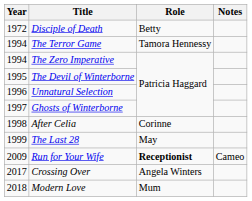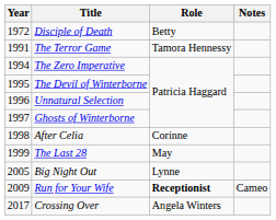 <table class="wikitable sortable">
 <tr>
 <th>Year</th>
 <th>Title</th>
 <th>Role</th>
 <th>Notes</th>
 </tr>
 <tr>
 <td>1972</td>
 <td><em><a href='#'>Disciple of Death</a></em></td>
 <td>Betty</td>
 <td></td>
 </tr>
 <tr>
-<td>1994</td>
+<td>1991</td>
 <td><em><a href='#'>The Terror Game</a></em></td>
 <td>Tamora Hennessy</td>
 <td></td>
 </tr>
 <tr>
 <td>1994</td>
 <td><em><a href='#'>The Zero Imperative</a></em></td>
 <td rowspan=4>Patricia Haggard</td>
 <td></td>
 </tr>
 <tr>
 <td>1995</td>
 <td><em><a href='#'>The Devil of Winterborne</a></em></td>
 <td></td>
 </tr>
 <tr>
 <td>1996</td>
 <td><em><a href='#'>Unnatural Selection</a></em></td>
 <td></td>
 </tr>
 <tr>
 <td>1997</td>
 <td><em><a href='#'>Ghosts of Winterborne</a></em></td>
 <td></td>
 </tr>
 <tr>
 <td>1998</td>
 <td><em>After Celia</em></td>
 <td>Corinne</td>
 <td></td>
 </tr>
 <tr>
 <td>1999</td>
 <td><em><a href='#'>The Last 28</a></em></td>
 <td>May</td>
 <td></td>
 </tr>
 <tr>
+<td>2005</td>
+<td><em>Big Night Out</em></td>
+<td>Lynne</td>
+<td></td>
+</tr>
+<tr>
 <td>2009</td>
 <td><em><a href='#'>Run for Your Wife</a></em></td>
 <td><strong>Receptionist</strong></td>
 <td>Cameo</td>
 </tr>
 <tr>
 <td>2017</td>
 <td><em>Crossing Over</em></td>
 <td>Angela Winters</td>
 <td></td>
 </tr>
-<tr>
-<td>2018</td>
-<td><em>Modern Love</em></td>
-<td>Mum</td>
-<td></td>
-</tr>
 </table>
